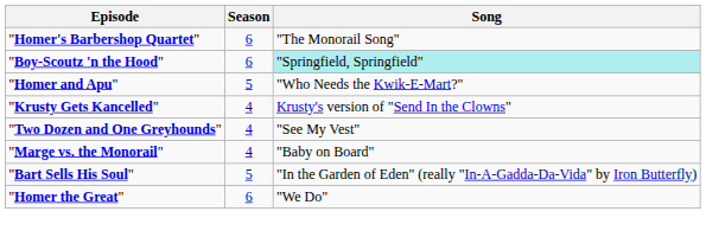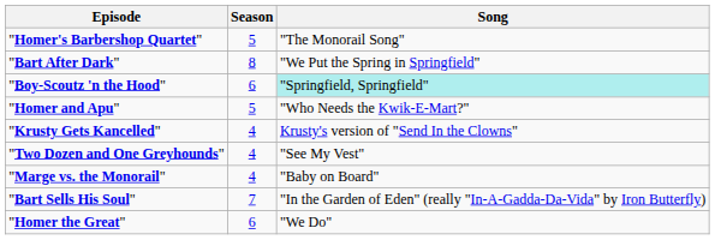 <table class="wikitable">
 <tr>
 <th>Episode</th>
 <th>Season</th>
 <th>Song</th>
 </tr>
 <tr>
 <td>"<strong><a href='#'>Homer's Barbershop Quartet</a></strong>"</td>
-<td style="text-align: center; "><a href='#'>6</a></td>
+<td style="text-align: center; "><a href='#'>5</a></td>
 <td>"The Monorail Song"</td>
+</tr>
+<tr>
+<td>"<strong><a href='#'>Bart After Dark</a></strong>"</td>
+<td style="text-align: center; "><a href='#'>8</a></td>
+<td>"We Put the Spring in <a href='#'>Springfield</a>"</td>
 </tr>
 <tr>
 <td>"<strong><a href='#'>Boy-Scoutz 'n the Hood</a></strong>"</td>
 <td style="text-align: center; "><a href='#'>6</a></td>
 <td style="background: paleturquoise;">"Springfield, Springfield"</td>
 </tr>
 <tr>
 <td>"<strong><a href='#'>Homer and Apu</a></strong>"</td>
 <td style="text-align: center; "><a href='#'>5</a></td>
 <td>"Who Needs the <a href='#'>Kwik-E-Mart</a>?"</td>
 </tr>
 <tr>
 <td>"<strong><a href='#'>Krusty Gets Kancelled</a></strong>"</td>
 <td style="text-align: center; "><a href='#'>4</a></td>
 <td><a href='#'>Krusty's</a> version of "<a href='#'>Send In the Clowns</a>"</td>
 </tr>
 <tr>
 <td>"<strong><a href='#'>Two Dozen and One Greyhounds</a></strong>"</td>
 <td style="text-align: center; "><a href='#'>4</a></td>
 <td>"See My Vest"</td>
 </tr>
 <tr>
 <td>"<strong><a href='#'>Marge vs. the Monorail</a></strong>"</td>
 <td style="text-align: center; "><a href='#'>4</a></td>
 <td>"Baby on Board"</td>
 </tr>
 <tr>
 <td>"<strong><a href='#'>Bart Sells His Soul</a></strong>"</td>
-<td style="text-align: center; "><a href='#'>5</a></td>
+<td style="text-align: center; "><a href='#'>7</a></td>
 <td>"In the Garden of Eden" (really "<a href='#'>In-A-Gadda-Da-Vida</a>" by <a href='#'>Iron Butterfly</a>)</td>
 </tr>
 <tr>
 <td>"<strong><a href='#'>Homer the Great</a></strong>"</td>
 <td style="text-align: center; "><a href='#'>6</a></td>
 <td>"We Do"</td>
 </tr>
 </table>
